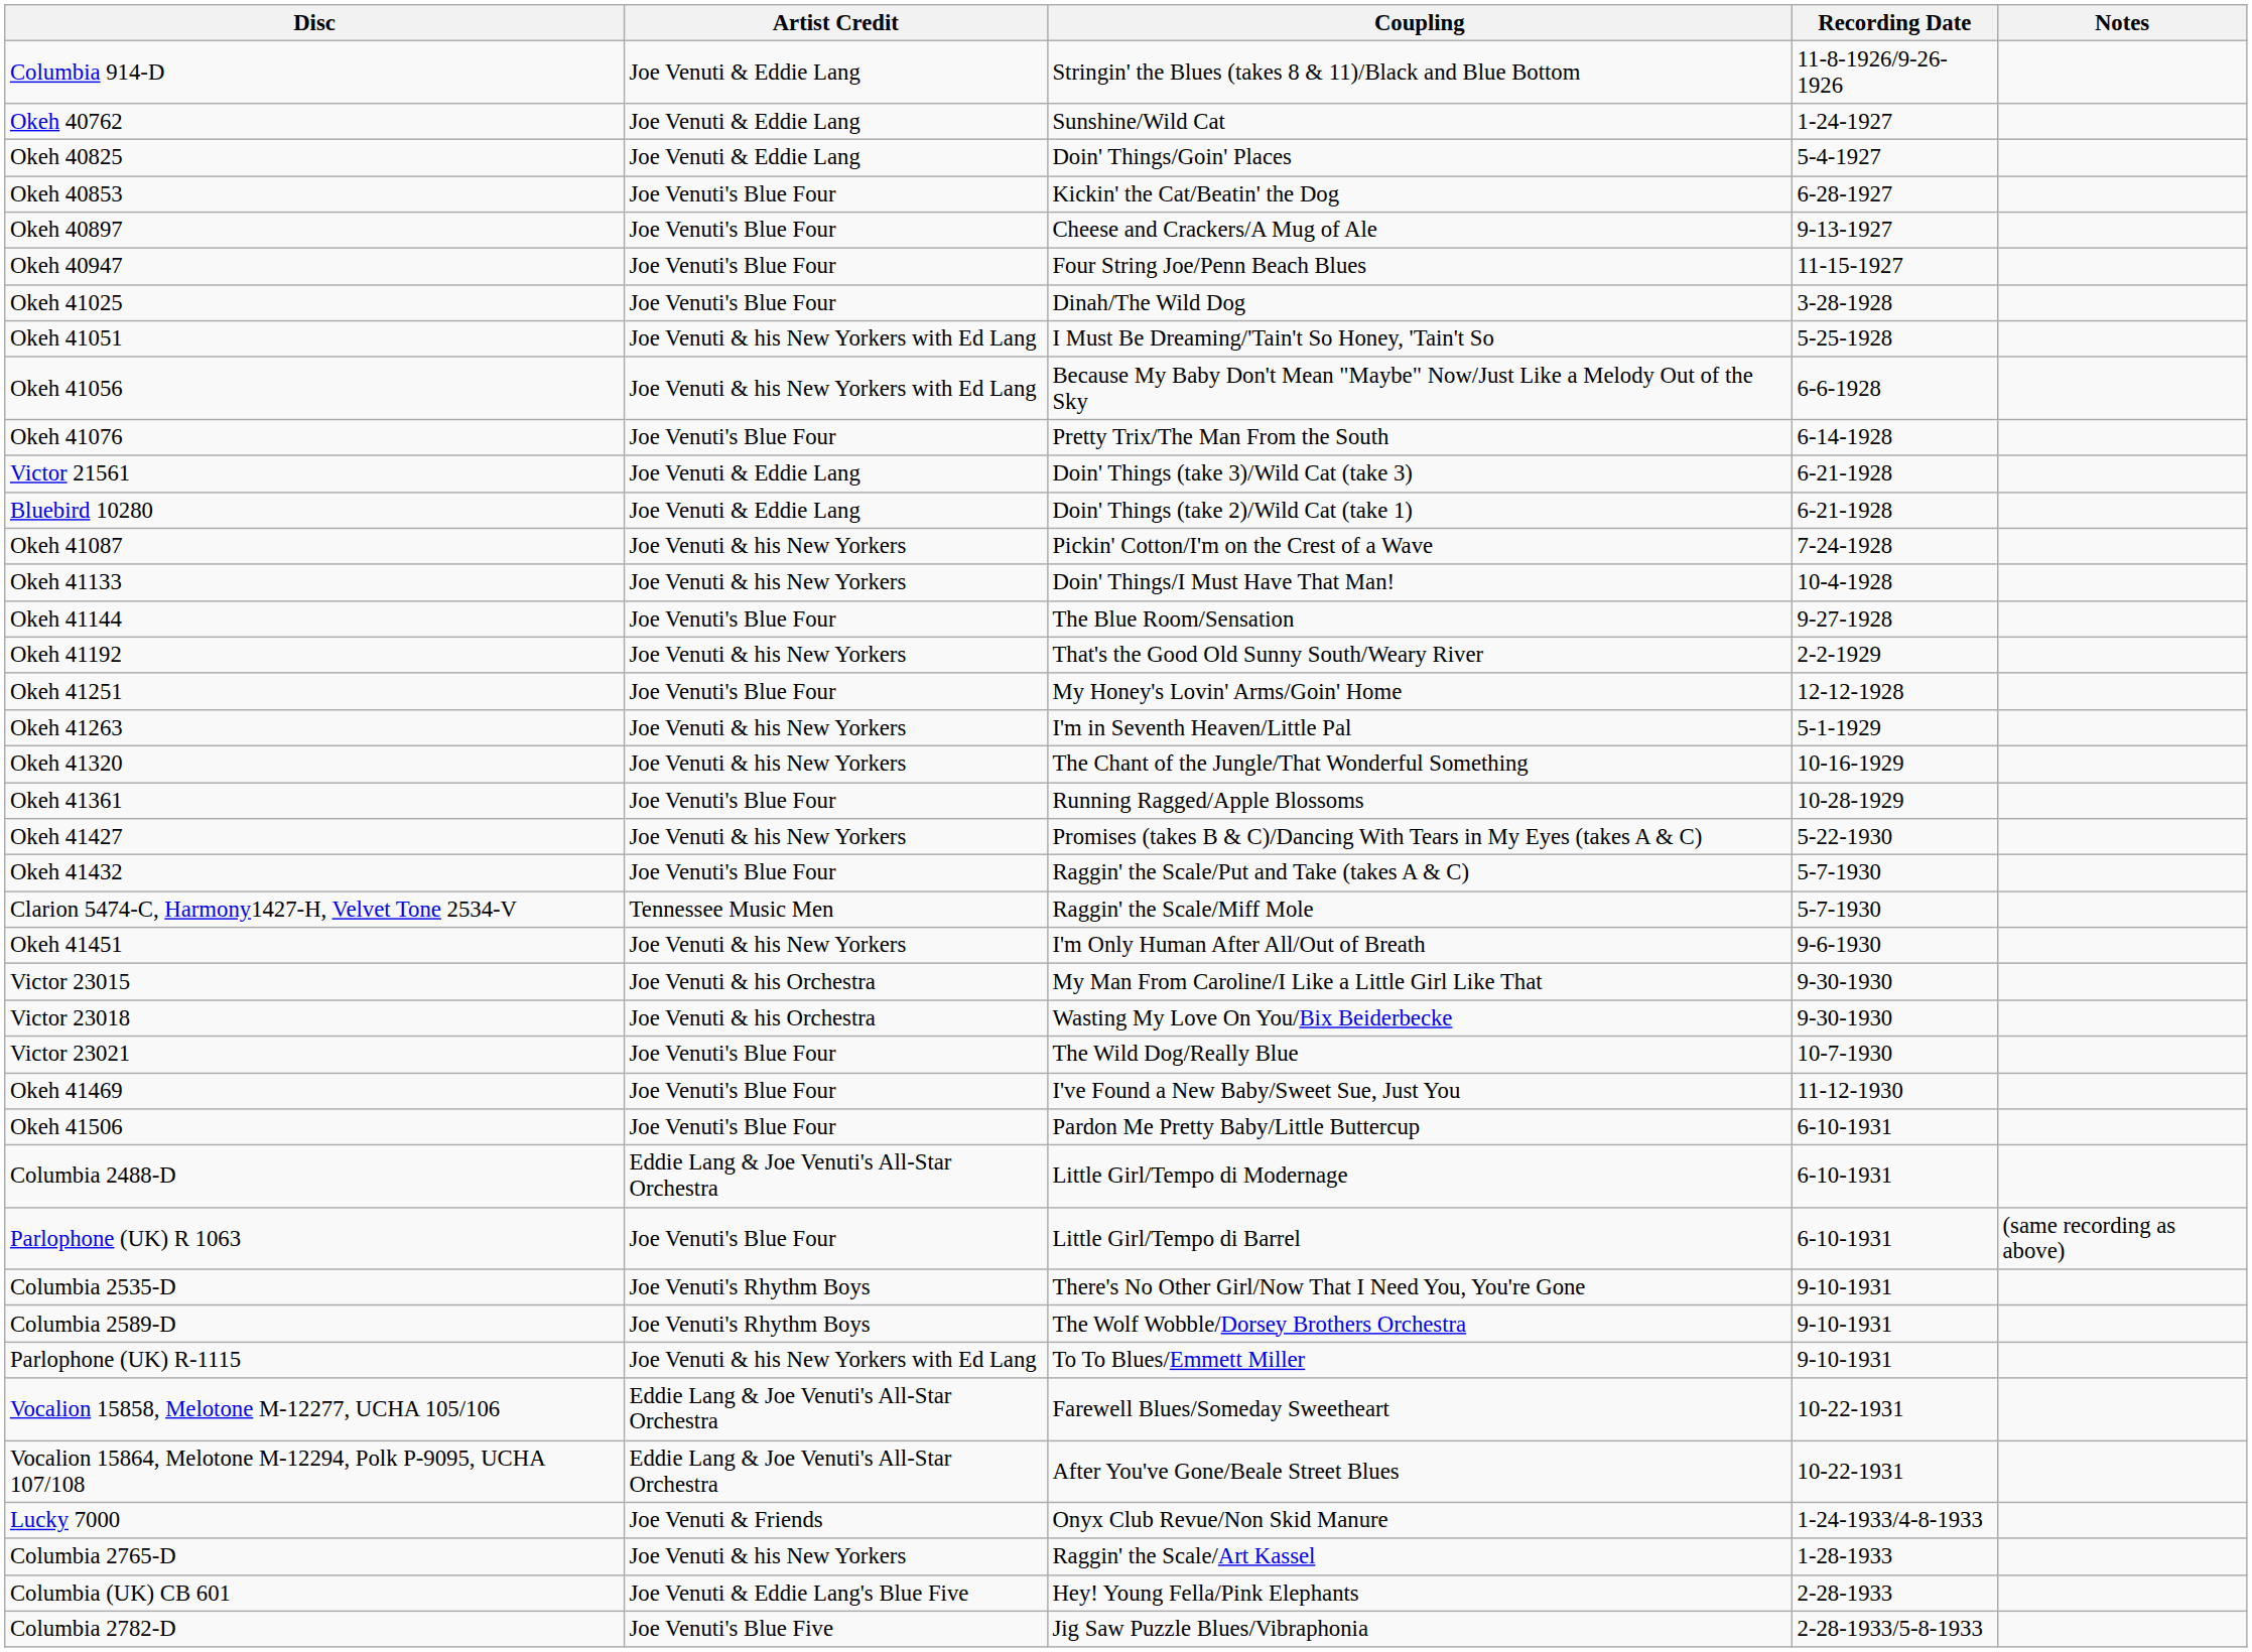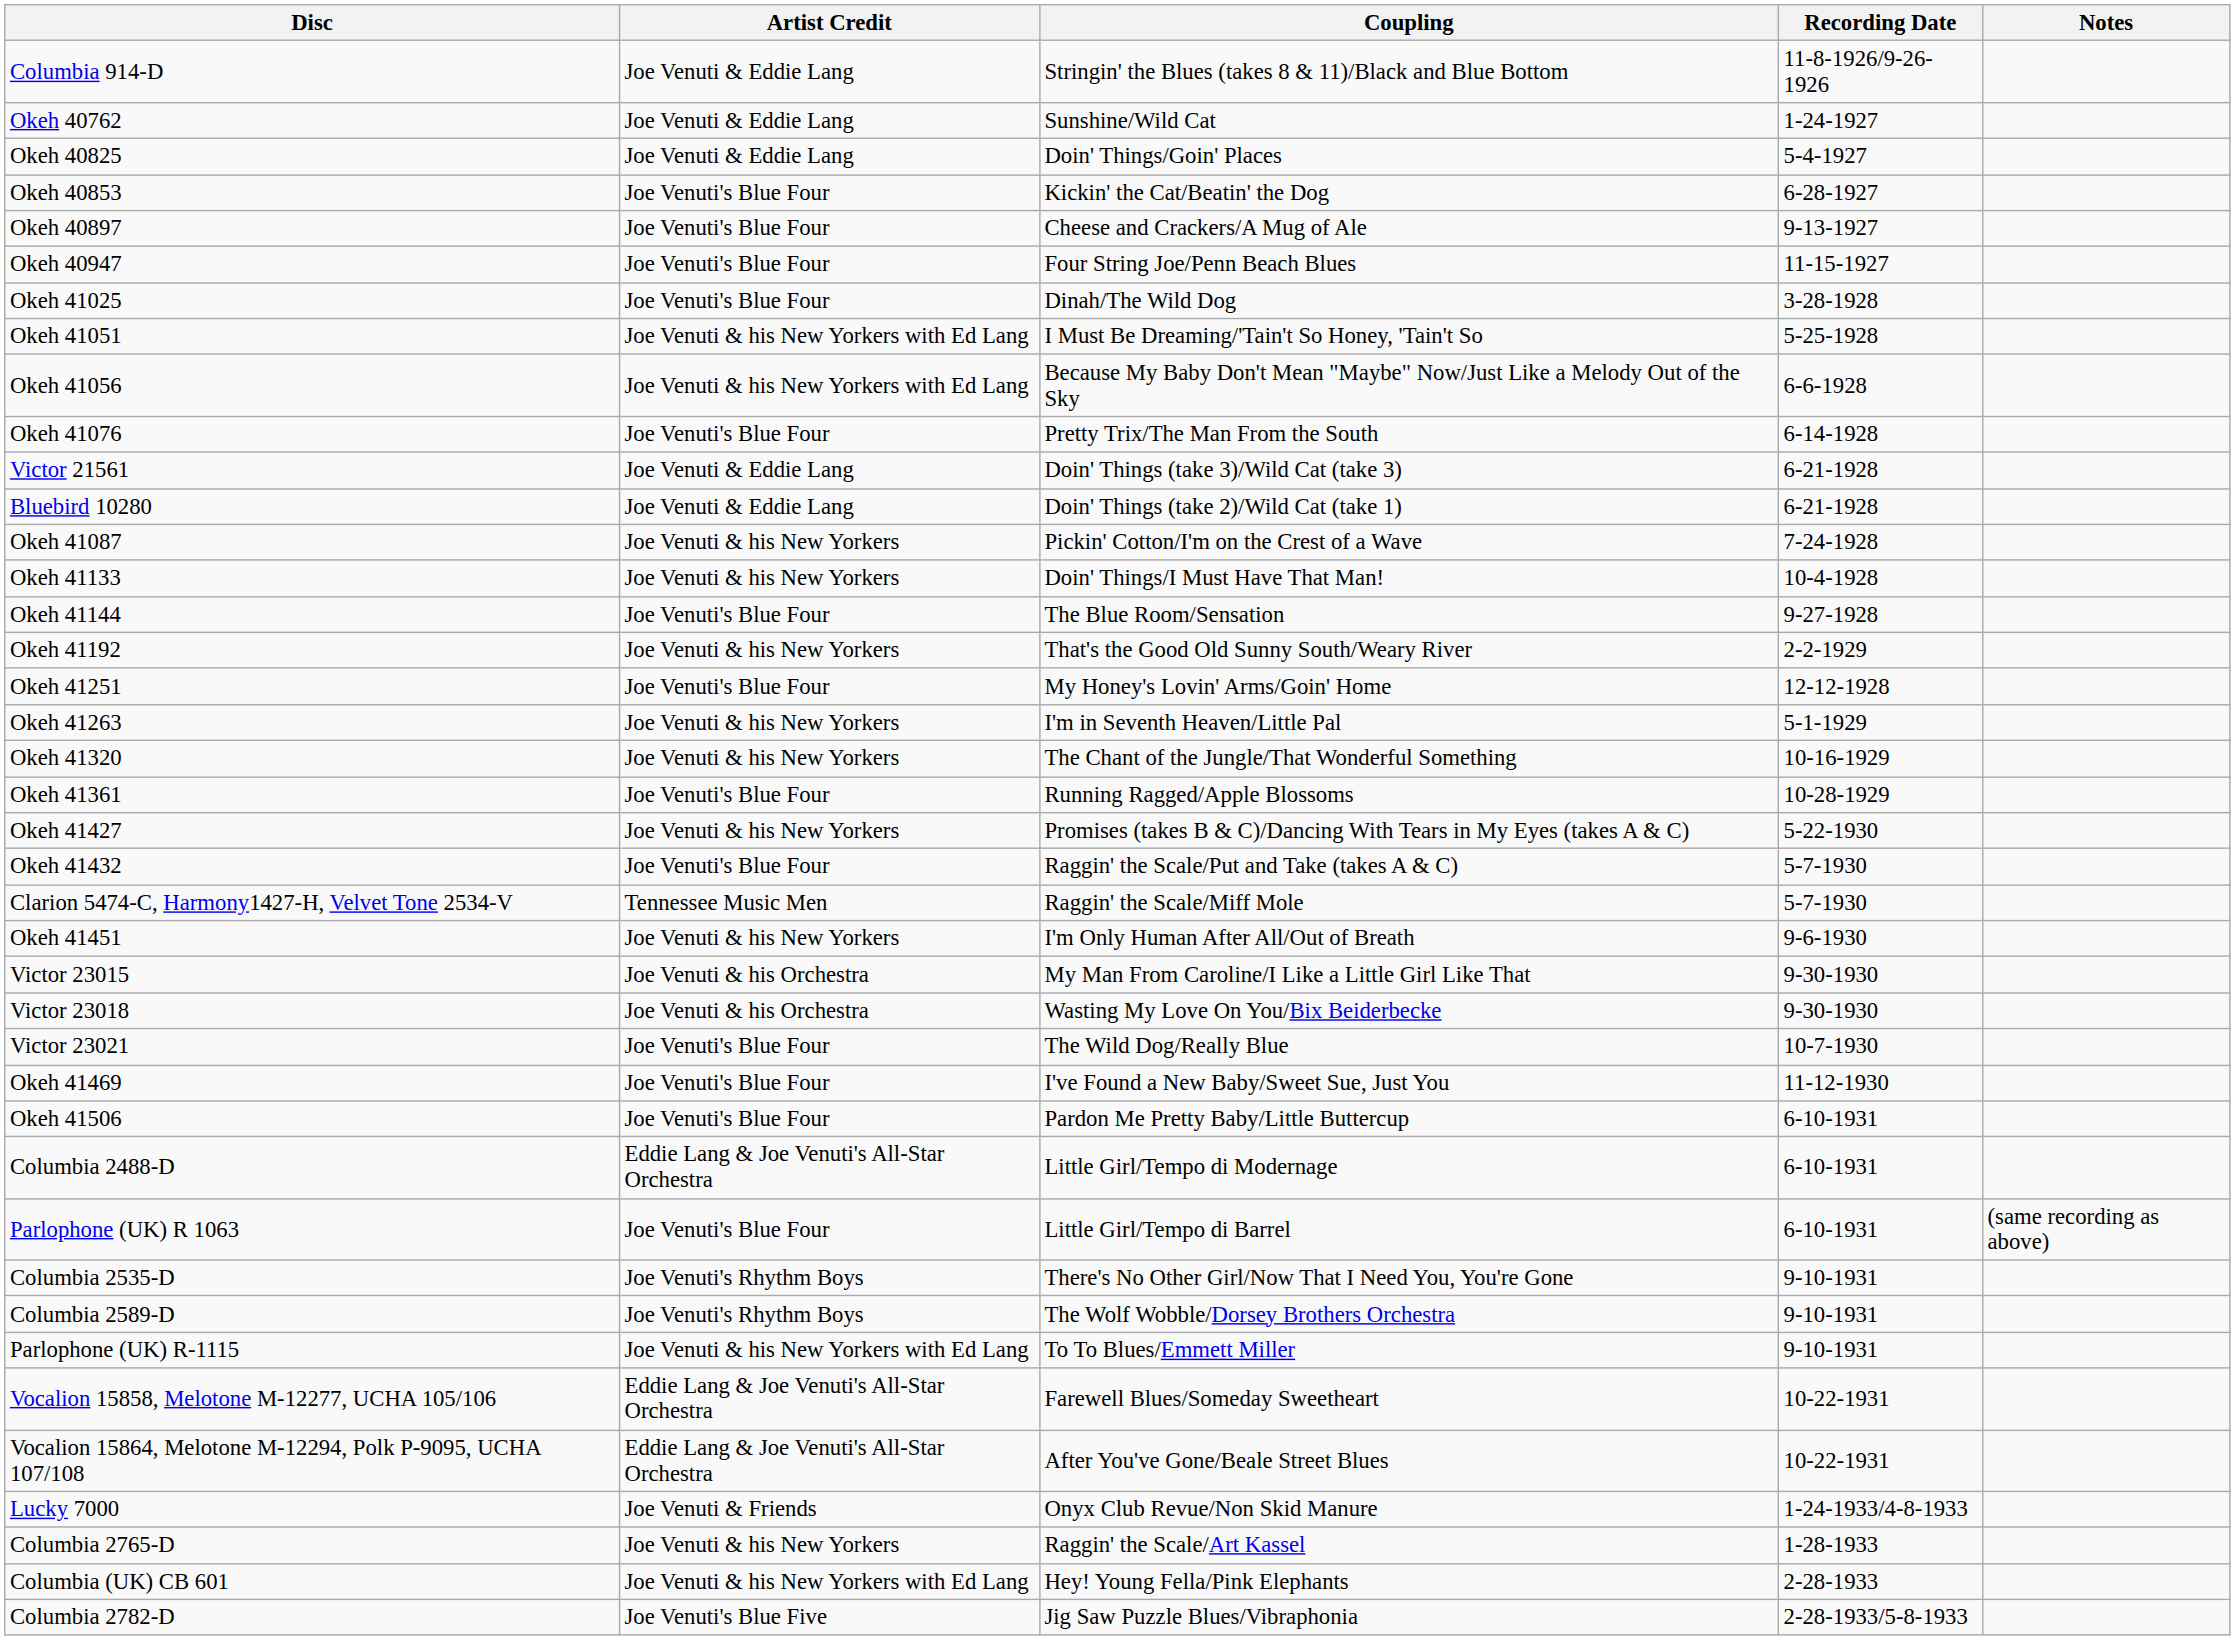 <table class="wikitable">
 <tr>
 <th>Disc</th>
 <th>Artist Credit</th>
 <th>Coupling</th>
 <th>Recording Date</th>
 <th>Notes</th>
 </tr>
 <tr>
 <td><a href='#'>Columbia</a> 914-D</td>
 <td>Joe Venuti & Eddie Lang</td>
 <td>Stringin' the Blues (takes 8 & 11)/Black and Blue Bottom</td>
 <td>11-8-1926/9-26-1926</td>
 <td></td>
 </tr>
 <tr>
 <td><a href='#'>Okeh</a> 40762</td>
 <td>Joe Venuti & Eddie Lang</td>
 <td>Sunshine/Wild Cat</td>
 <td>1-24-1927</td>
 <td></td>
 </tr>
 <tr>
 <td>Okeh 40825</td>
 <td>Joe Venuti & Eddie Lang</td>
 <td>Doin' Things/Goin' Places</td>
 <td>5-4-1927</td>
 <td></td>
 </tr>
 <tr>
 <td>Okeh 40853</td>
 <td>Joe Venuti's Blue Four</td>
 <td>Kickin' the Cat/Beatin' the Dog</td>
 <td>6-28-1927</td>
 <td></td>
 </tr>
 <tr>
 <td>Okeh 40897</td>
 <td>Joe Venuti's Blue Four</td>
 <td>Cheese and Crackers/A Mug of Ale</td>
 <td>9-13-1927</td>
 <td></td>
 </tr>
 <tr>
 <td>Okeh 40947</td>
 <td>Joe Venuti's Blue Four</td>
 <td>Four String Joe/Penn Beach Blues</td>
 <td>11-15-1927</td>
 <td></td>
 </tr>
 <tr>
 <td>Okeh 41025</td>
 <td>Joe Venuti's Blue Four</td>
 <td>Dinah/The Wild Dog</td>
 <td>3-28-1928</td>
 <td></td>
 </tr>
 <tr>
 <td>Okeh 41051</td>
 <td>Joe Venuti & his New Yorkers with Ed Lang</td>
 <td>I Must Be Dreaming/'Tain't So Honey, 'Tain't So</td>
 <td>5-25-1928</td>
 <td></td>
 </tr>
 <tr>
 <td>Okeh 41056</td>
 <td>Joe Venuti & his New Yorkers with Ed Lang</td>
 <td>Because My Baby Don't Mean "Maybe" Now/Just Like a Melody Out of the Sky</td>
 <td>6-6-1928</td>
 <td></td>
 </tr>
 <tr>
 <td>Okeh 41076</td>
 <td>Joe Venuti's Blue Four</td>
 <td>Pretty Trix/The Man From the South</td>
 <td>6-14-1928</td>
 <td></td>
 </tr>
 <tr>
 <td><a href='#'>Victor</a> 21561</td>
 <td>Joe Venuti & Eddie Lang</td>
 <td>Doin' Things (take 3)/Wild Cat (take 3)</td>
 <td>6-21-1928</td>
 <td></td>
 </tr>
 <tr>
 <td><a href='#'>Bluebird</a> 10280</td>
 <td>Joe Venuti & Eddie Lang</td>
 <td>Doin' Things (take 2)/Wild Cat (take 1)</td>
 <td>6-21-1928</td>
 <td></td>
 </tr>
 <tr>
 <td>Okeh 41087</td>
 <td>Joe Venuti & his New Yorkers</td>
 <td>Pickin' Cotton/I'm on the Crest of a Wave</td>
 <td>7-24-1928</td>
 <td></td>
 </tr>
 <tr>
 <td>Okeh 41133</td>
 <td>Joe Venuti & his New Yorkers</td>
 <td>Doin' Things/I Must Have That Man!</td>
 <td>10-4-1928</td>
 <td></td>
 </tr>
 <tr>
 <td>Okeh 41144</td>
 <td>Joe Venuti's Blue Four</td>
 <td>The Blue Room/Sensation</td>
 <td>9-27-1928</td>
 <td></td>
 </tr>
 <tr>
 <td>Okeh 41192</td>
 <td>Joe Venuti & his New Yorkers</td>
 <td>That's the Good Old Sunny South/Weary River</td>
 <td>2-2-1929</td>
 <td></td>
 </tr>
 <tr>
 <td>Okeh 41251</td>
 <td>Joe Venuti's Blue Four</td>
 <td>My Honey's Lovin' Arms/Goin' Home</td>
 <td>12-12-1928</td>
 <td></td>
 </tr>
 <tr>
 <td>Okeh 41263</td>
 <td>Joe Venuti & his New Yorkers</td>
 <td>I'm in Seventh Heaven/Little Pal</td>
 <td>5-1-1929</td>
 <td></td>
 </tr>
 <tr>
 <td>Okeh 41320</td>
 <td>Joe Venuti & his New Yorkers</td>
 <td>The Chant of the Jungle/That Wonderful Something</td>
 <td>10-16-1929</td>
 <td></td>
 </tr>
 <tr>
 <td>Okeh 41361</td>
 <td>Joe Venuti's Blue Four</td>
 <td>Running Ragged/Apple Blossoms</td>
 <td>10-28-1929</td>
 <td></td>
 </tr>
 <tr>
 <td>Okeh 41427</td>
 <td>Joe Venuti & his New Yorkers</td>
 <td>Promises (takes B & C)/Dancing With Tears in My Eyes (takes A & C)</td>
 <td>5-22-1930</td>
 <td></td>
 </tr>
 <tr>
 <td>Okeh 41432</td>
 <td>Joe Venuti's Blue Four</td>
 <td>Raggin' the Scale/Put and Take (takes A & C)</td>
 <td>5-7-1930</td>
 <td></td>
 </tr>
 <tr>
 <td>Clarion 5474-C, <a href='#'>Harmony</a>1427-H, <a href='#'>Velvet Tone</a> 2534-V</td>
 <td>Tennessee Music Men</td>
 <td>Raggin' the Scale/Miff Mole</td>
 <td>5-7-1930</td>
 <td></td>
 </tr>
 <tr>
 <td>Okeh 41451</td>
 <td>Joe Venuti & his New Yorkers</td>
 <td>I'm Only Human After All/Out of Breath</td>
 <td>9-6-1930</td>
 <td></td>
 </tr>
 <tr>
 <td>Victor 23015</td>
 <td>Joe Venuti & his Orchestra</td>
 <td>My Man From Caroline/I Like a Little Girl Like That</td>
 <td>9-30-1930</td>
 <td></td>
 </tr>
 <tr>
 <td>Victor 23018</td>
 <td>Joe Venuti & his Orchestra</td>
 <td>Wasting My Love On You/<a href='#'>Bix Beiderbecke</a></td>
 <td>9-30-1930</td>
 <td></td>
 </tr>
 <tr>
 <td>Victor 23021</td>
 <td>Joe Venuti's Blue Four</td>
 <td>The Wild Dog/Really Blue</td>
 <td>10-7-1930</td>
 <td></td>
 </tr>
 <tr>
 <td>Okeh 41469</td>
 <td>Joe Venuti's Blue Four</td>
 <td>I've Found a New Baby/Sweet Sue, Just You</td>
 <td>11-12-1930</td>
 <td></td>
 </tr>
 <tr>
 <td>Okeh 41506</td>
 <td>Joe Venuti's Blue Four</td>
 <td>Pardon Me Pretty Baby/Little Buttercup</td>
 <td>6-10-1931</td>
 <td></td>
 </tr>
 <tr>
 <td>Columbia 2488-D</td>
 <td>Eddie Lang & Joe Venuti's All-Star Orchestra</td>
 <td>Little Girl/Tempo di Modernage</td>
 <td>6-10-1931</td>
 <td></td>
 </tr>
 <tr>
 <td><a href='#'>Parlophone</a> (UK) R 1063</td>
 <td>Joe Venuti's Blue Four</td>
 <td>Little Girl/Tempo di Barrel</td>
 <td>6-10-1931</td>
 <td> (same recording as above)</td>
 </tr>
 <tr>
 <td>Columbia 2535-D</td>
 <td>Joe Venuti's Rhythm Boys</td>
 <td>There's No Other Girl/Now That I Need You, You're Gone</td>
 <td>9-10-1931</td>
 <td></td>
 </tr>
 <tr>
 <td>Columbia 2589-D</td>
 <td>Joe Venuti's Rhythm Boys</td>
 <td>The Wolf Wobble/<a href='#'>Dorsey Brothers Orchestra</a></td>
 <td>9-10-1931</td>
 <td></td>
 </tr>
 <tr>
 <td>Parlophone (UK) R-1115</td>
 <td>Joe Venuti & his New Yorkers with Ed Lang</td>
 <td>To To Blues/<a href='#'>Emmett Miller</a></td>
 <td>9-10-1931</td>
 <td></td>
 </tr>
 <tr>
 <td><a href='#'>Vocalion</a> 15858, <a href='#'>Melotone</a> M-12277, UCHA 105/106</td>
 <td>Eddie Lang & Joe Venuti's All-Star Orchestra</td>
 <td>Farewell Blues/Someday Sweetheart</td>
 <td>10-22-1931</td>
 <td></td>
 </tr>
 <tr>
 <td>Vocalion 15864, Melotone M-12294, Polk P-9095, UCHA 107/108</td>
 <td>Eddie Lang & Joe Venuti's All-Star Orchestra</td>
 <td>After You've Gone/Beale Street Blues</td>
 <td>10-22-1931</td>
 <td></td>
 </tr>
 <tr>
 <td><a href='#'>Lucky</a> 7000</td>
 <td>Joe Venuti & Friends</td>
 <td>Onyx Club Revue/Non Skid Manure</td>
 <td>1-24-1933/4-8-1933</td>
 <td></td>
 </tr>
 <tr>
 <td>Columbia 2765-D</td>
 <td>Joe Venuti & his New Yorkers</td>
 <td>Raggin' the Scale/<a href='#'>Art Kassel</a></td>
 <td>1-28-1933</td>
 <td></td>
 </tr>
 <tr>
 <td>Columbia (UK) CB 601</td>
-<td>Joe Venuti & Eddie Lang's Blue Five</td>
+<td>Joe Venuti & his New Yorkers with Ed Lang</td>
 <td>Hey! Young Fella/Pink Elephants</td>
 <td>2-28-1933</td>
 <td></td>
 </tr>
 <tr>
 <td>Columbia 2782-D</td>
 <td>Joe Venuti's Blue Five</td>
 <td>Jig Saw Puzzle Blues/Vibraphonia</td>
 <td>2-28-1933/5-8-1933</td>
 <td></td>
 </tr>
 </table>
